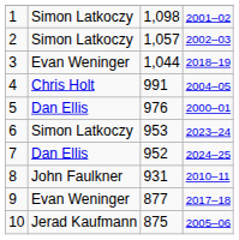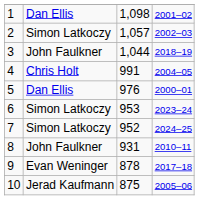 <table class="wikitable">
 <tr>
 </tr>
 <tr>
 <td>1</td>
-<td>Simon Latkoczy</td>
+<td><a href='#'>Dan Ellis</a></td>
 <td>1,098</td>
 <td style="font-size:80%;"><a href='#'>2001–02</a></td>
 </tr>
 <tr>
 <td>2</td>
 <td>Simon Latkoczy</td>
 <td>1,057</td>
 <td style="font-size:80%;"><a href='#'>2002–03</a></td>
 </tr>
 <tr>
 <td>3</td>
-<td>Evan Weninger</td>
+<td>John Faulkner</td>
 <td>1,044</td>
 <td style="font-size:80%;"><a href='#'>2018–19</a></td>
 </tr>
 <tr>
 <td>4</td>
 <td><a href='#'>Chris Holt</a></td>
 <td>991</td>
 <td style="font-size:80%;"><a href='#'>2004–05</a></td>
 </tr>
 <tr>
 <td>5</td>
 <td><a href='#'>Dan Ellis</a></td>
 <td>976</td>
 <td style="font-size:80%;"><a href='#'>2000–01</a></td>
 </tr>
 <tr>
 <td>6</td>
 <td>Simon Latkoczy</td>
 <td>953</td>
 <td style="font-size:80%;"><a href='#'>2023–24</a></td>
 </tr>
 <tr>
 <td>7</td>
-<td><a href='#'>Dan Ellis</a></td>
+<td>Simon Latkoczy</td>
 <td>952</td>
 <td style="font-size:80%;"><a href='#'>2024–25</a></td>
 </tr>
 <tr>
 <td>8</td>
 <td>John Faulkner</td>
 <td>931</td>
 <td style="font-size:80%;"><a href='#'>2010–11</a></td>
 </tr>
 <tr>
 <td>9</td>
 <td>Evan Weninger</td>
-<td>877</td>
+<td>878</td>
 <td style="font-size:80%;"><a href='#'>2017–18</a></td>
 </tr>
 <tr>
 <td>10</td>
 <td>Jerad Kaufmann</td>
 <td>875</td>
 <td style="font-size:80%;"><a href='#'>2005–06</a></td>
 </tr>
 </table>
